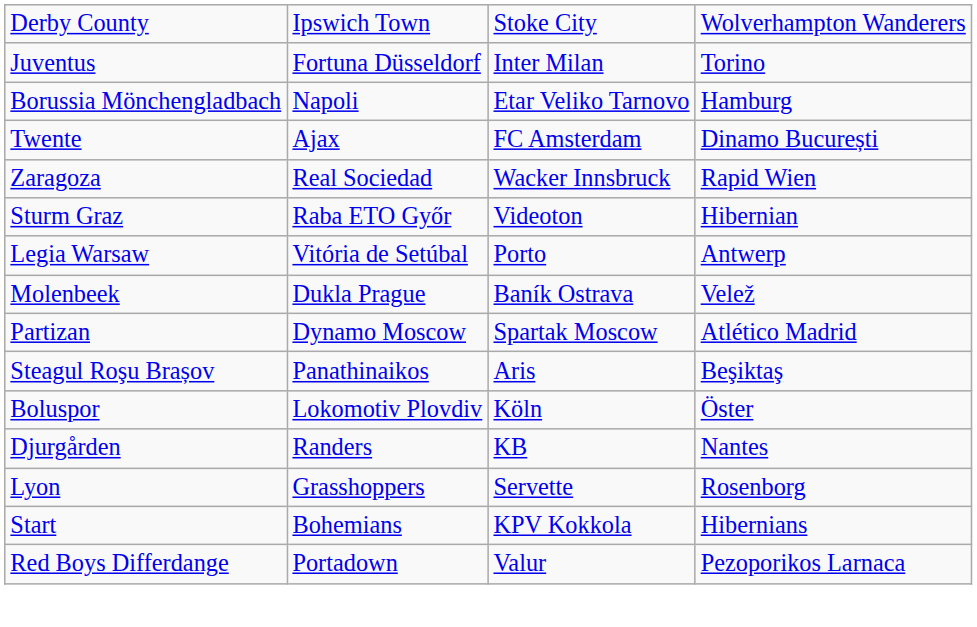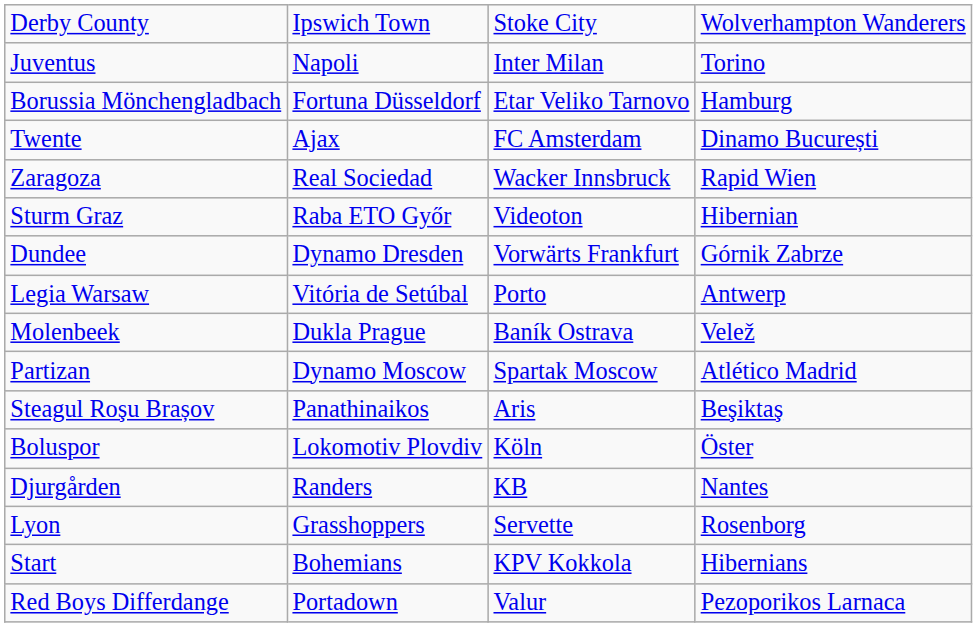 <table class="wikitable">
 <tr>
 <td> <a href='#'>Derby County</a> </td>
 <td> <a href='#'>Ipswich Town</a> </td>
 <td> <a href='#'>Stoke City</a> </td>
 <td> <a href='#'>Wolverhampton Wanderers</a> </td>
 </tr>
 <tr>
 <td> <a href='#'>Juventus</a> </td>
-<td> <a href='#'>Fortuna Düsseldorf</a> </td>
+<td> <a href='#'>Napoli</a> </td>
 <td> <a href='#'>Inter Milan</a> </td>
 <td> <a href='#'>Torino</a> </td>
 </tr>
 <tr>
 <td> <a href='#'>Borussia Mönchengladbach</a> </td>
-<td> <a href='#'>Napoli</a> </td>
+<td> <a href='#'>Fortuna Düsseldorf</a> </td>
 <td> <a href='#'>Etar Veliko Tarnovo</a> </td>
 <td> <a href='#'>Hamburg</a> </td>
 </tr>
 <tr>
 <td> <a href='#'>Twente</a> </td>
 <td> <a href='#'>Ajax</a> </td>
 <td> <a href='#'>FC Amsterdam</a> </td>
 <td> <a href='#'>Dinamo București</a> </td>
 </tr>
 <tr>
 <td> <a href='#'>Zaragoza</a> </td>
 <td> <a href='#'>Real Sociedad</a> </td>
 <td> <a href='#'>Wacker Innsbruck</a> </td>
 <td> <a href='#'>Rapid Wien</a> </td>
 </tr>
 <tr>
 <td> <a href='#'>Sturm Graz</a> </td>
 <td> <a href='#'>Raba ETO Győr</a> </td>
 <td> <a href='#'>Videoton</a> </td>
 <td> <a href='#'>Hibernian</a> </td>
+</tr>
+<tr>
+<td> <a href='#'>Dundee</a> </td>
+<td> <a href='#'>Dynamo Dresden</a> </td>
+<td> <a href='#'>Vorwärts Frankfurt</a> </td>
+<td> <a href='#'>Górnik Zabrze</a> </td>
 </tr>
 <tr>
 <td> <a href='#'>Legia Warsaw</a> </td>
 <td> <a href='#'>Vitória de Setúbal</a> </td>
 <td> <a href='#'>Porto</a> </td>
 <td> <a href='#'>Antwerp</a> </td>
 </tr>
 <tr>
 <td> <a href='#'>Molenbeek</a> </td>
 <td> <a href='#'>Dukla Prague</a> </td>
 <td> <a href='#'>Baník Ostrava</a> </td>
 <td> <a href='#'>Velež</a> </td>
 </tr>
 <tr>
 <td> <a href='#'>Partizan</a> </td>
 <td> <a href='#'>Dynamo Moscow</a> </td>
 <td> <a href='#'>Spartak Moscow</a> </td>
 <td> <a href='#'>Atlético Madrid</a> </td>
 </tr>
 <tr>
 <td> <a href='#'>Steagul Roşu Brașov</a> </td>
 <td> <a href='#'>Panathinaikos</a> </td>
 <td> <a href='#'>Aris</a> </td>
 <td> <a href='#'>Beşiktaş</a> </td>
 </tr>
 <tr>
 <td> <a href='#'>Boluspor</a> </td>
 <td> <a href='#'>Lokomotiv Plovdiv</a> </td>
 <td> <a href='#'>Köln</a> </td>
 <td> <a href='#'>Öster</a> </td>
 </tr>
 <tr>
 <td> <a href='#'>Djurgården</a> </td>
 <td> <a href='#'>Randers</a> </td>
 <td> <a href='#'>KB</a> </td>
 <td> <a href='#'>Nantes</a> </td>
 </tr>
 <tr>
 <td> <a href='#'>Lyon</a> </td>
 <td> <a href='#'>Grasshoppers</a> </td>
 <td> <a href='#'>Servette</a> </td>
 <td> <a href='#'>Rosenborg</a> </td>
 </tr>
 <tr>
 <td> <a href='#'>Start</a> </td>
 <td> <a href='#'>Bohemians</a> </td>
 <td> <a href='#'>KPV Kokkola</a> </td>
 <td> <a href='#'>Hibernians</a> </td>
 </tr>
 <tr>
 <td> <a href='#'>Red Boys Differdange</a> </td>
 <td> <a href='#'>Portadown</a> </td>
 <td> <a href='#'>Valur</a> </td>
 <td> <a href='#'>Pezoporikos Larnaca</a> </td>
 </tr>
 </table>
